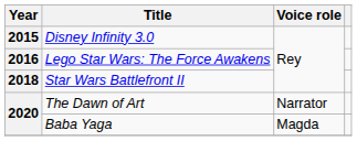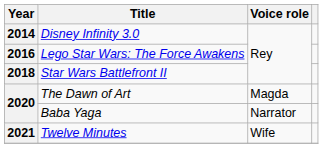 <table class="wikitable plainrowheaders sortable">
 <tr>
 <th scope="col">Year</th>
 <th scope="col">Title</th>
 <th scope="col">Voice role</th>
 <th scope="col" class="unsortable"></th>
 </tr>
 <tr>
-<th scope="row">2015</th>
+<th scope="row">2014</th>
 <td><em><a href='#'>Disney Infinity 3.0</a></em></td>
 <td rowspan="3">Rey</td>
 <td></td>
 </tr>
 <tr>
 <th scope="row">2016</th>
 <td><em><a href='#'>Lego Star Wars: The Force Awakens</a></em></td>
 <td></td>
 </tr>
 <tr>
 <th scope="row">2018</th>
 <td><em><a href='#'>Star Wars Battlefront II</a></em></td>
 <td></td>
 </tr>
 <tr>
 <th scope="row" rowspan="2">2020</th>
 <td><em>The Dawn of Art</em></td>
+<td>Magda</td>
+<td></td>
+</tr>
+<tr>
+<td><em>Baba Yaga</em></td>
 <td>Narrator</td>
 <td></td>
 </tr>
 <tr>
-<td><em>Baba Yaga</em></td>
-<td>Magda</td>
+<th scope="row">2021</th>
+<td><em><a href='#'>Twelve Minutes</a></em></td>
+<td>Wife</td>
 <td></td>
 </tr>
 <tr>
 </tr>
 </table>
